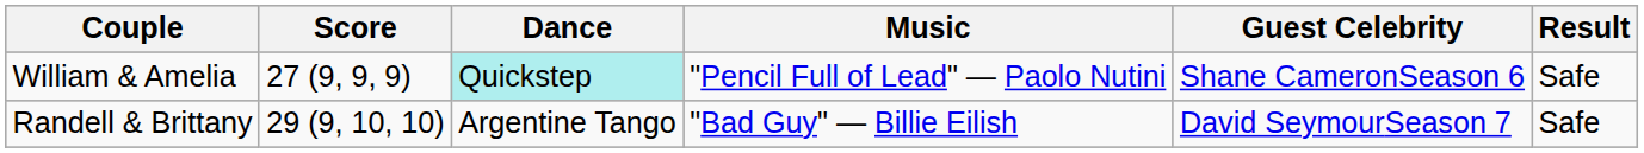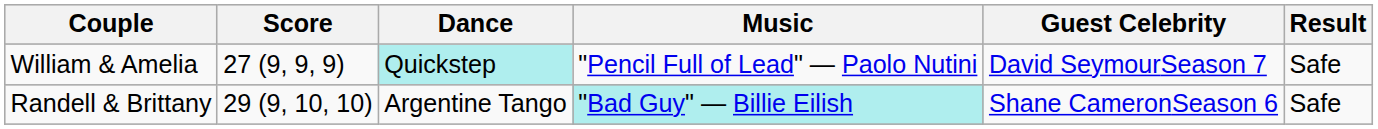 <table class="wikitable sortable">
 <tr>
 <th rowspan="1">Couple</th>
 <th colspan="1">Score</th>
 <th rowspan="1">Dance</th>
 <th rowspan="1">Music</th>
 <th rowspan="1">Guest Celebrity</th>
 <th rowspan="1">Result</th>
 </tr>
 <tr>
 <td>William & Amelia</td>
 <td>27 (9, 9, 9)</td>
 <td style="background: paleturquoise;">Quickstep</td>
 <td>"<a href='#'>Pencil Full of Lead</a>" — <a href='#'>Paolo Nutini</a></td>
-<td><a href='#'>Shane Cameron</a><a href='#'>Season 6</a></td>
+<td><a href='#'>David Seymour</a><a href='#'>Season 7</a></td>
 <td>Safe</td>
 </tr>
 <tr>
 <td>Randell & Brittany</td>
 <td>29 (9, 10, 10)</td>
 <td>Argentine Tango</td>
-<td>"<a href='#'>Bad Guy</a>" — <a href='#'>Billie Eilish</a></td>
-<td><a href='#'>David Seymour</a><a href='#'>Season 7</a></td>
+<td style="background: paleturquoise;">"<a href='#'>Bad Guy</a>" — <a href='#'>Billie Eilish</a></td>
+<td><a href='#'>Shane Cameron</a><a href='#'>Season 6</a></td>
 <td>Safe</td>
 </tr>
 </table>
